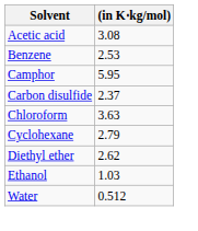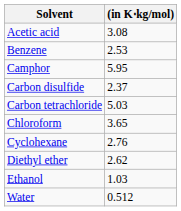 <table class="wikitable">
 <tr>
 <th>Solvent</th>
 <th> (in K⋅kg/mol)</th>
 </tr>
 <tr>
 <td><a href='#'>Acetic acid</a></td>
 <td>3.08</td>
 </tr>
 <tr>
 <td><a href='#'>Benzene</a></td>
 <td>2.53</td>
 </tr>
 <tr>
 <td><a href='#'>Camphor</a></td>
 <td>5.95</td>
 </tr>
 <tr>
 <td><a href='#'>Carbon disulfide</a></td>
 <td>2.37</td>
 </tr>
 <tr>
+<td><a href='#'>Carbon tetrachloride</a></td>
+<td>5.03</td>
+</tr>
+<tr>
 <td><a href='#'>Chloroform</a></td>
-<td>3.63</td>
+<td>3.65</td>
 </tr>
 <tr>
 <td><a href='#'>Cyclohexane</a></td>
-<td>2.79</td>
+<td>2.76</td>
 </tr>
 <tr>
 <td><a href='#'>Diethyl ether</a></td>
 <td>2.62</td>
 </tr>
 <tr>
 <td><a href='#'>Ethanol</a></td>
 <td>1.03</td>
 </tr>
 <tr>
 <td><a href='#'>Water</a></td>
 <td>0.512</td>
 </tr>
 </table>
